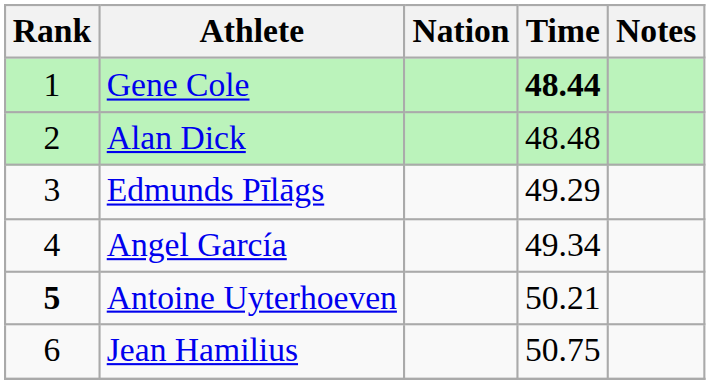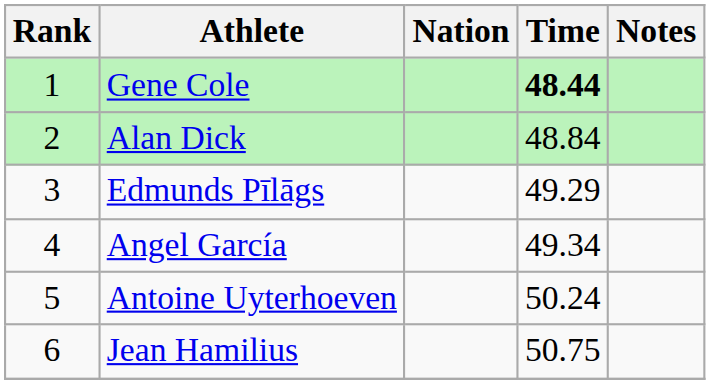 <table class="wikitable sortable" style="text-align:center">
 <tr>
 <th>Rank</th>
 <th>Athlete</th>
 <th>Nation</th>
 <th>Time</th>
 <th>Notes</th>
 </tr>
 <tr bgcolor=bbf3bb>
 <td>1</td>
 <td align=left><a href='#'>Gene Cole</a></td>
 <td align=left></td>
 <td><strong>48.44</strong></td>
 <td></td>
 </tr>
 <tr bgcolor=bbf3bb>
 <td>2</td>
 <td align=left><a href='#'>Alan Dick</a></td>
 <td align=left></td>
-<td>48.48</td>
+<td>48.84</td>
 <td></td>
 </tr>
 <tr>
 <td>3</td>
 <td align=left><a href='#'>Edmunds Pīlāgs</a></td>
 <td align=left></td>
 <td>49.29</td>
 <td></td>
 </tr>
 <tr>
 <td>4</td>
 <td align=left><a href='#'>Angel García</a></td>
 <td align=left></td>
 <td>49.34</td>
 <td></td>
 </tr>
 <tr>
-<td><strong>5</strong></td>
+<td>5</td>
 <td align=left><a href='#'>Antoine Uyterhoeven</a></td>
 <td align=left></td>
-<td>50.21</td>
+<td>50.24</td>
 <td></td>
 </tr>
 <tr>
 <td>6</td>
 <td align=left><a href='#'>Jean Hamilius</a></td>
 <td align=left></td>
 <td>50.75</td>
 <td></td>
 </tr>
 <tr>
 </tr>
 </table>
